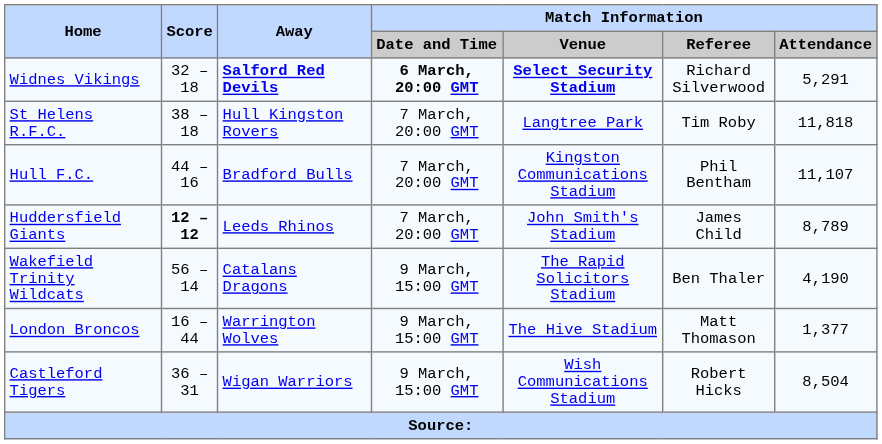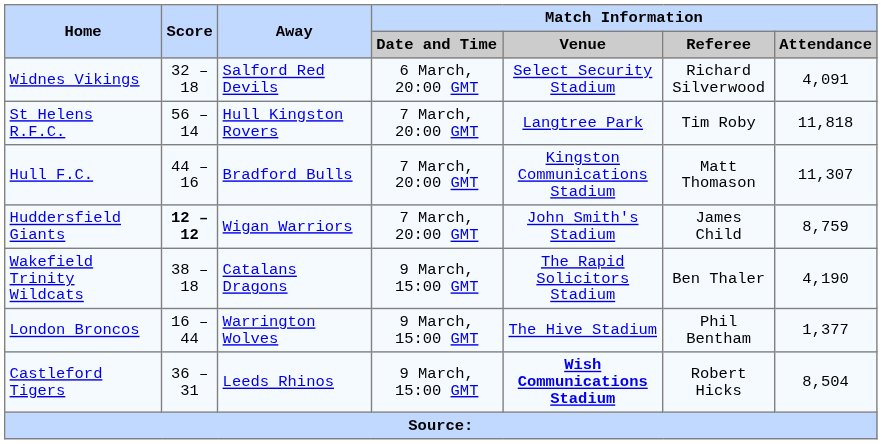 <table border="1" cellpadding="3" cellspacing="0" style="border-collapse:collapse; font-size:85%; text-align:center; width:100%">
 <tr style="background:#c1d8ff;">
 <th rowspan="2" style="width:19%;">Home</th>
 <th rowspan="2" style="width:6%;">Score</th>
 <th rowspan="2" style="width:19%;">Away</th>
 <th colspan=6>Match Information</th>
 </tr>
 <tr style="background:#ccc;">
 <th width=17%>Date and Time</th>
 <th width=19%>Venue</th>
 <th width=13%>Referee</th>
 <th width=7%>Attendance</th>
 </tr>
 <tr style="background:#f5faff;">
 <td align=left> <a href='#'>Widnes Vikings</a></td>
 <td>32 – 18 </td>
-<td align=left><strong> <a href='#'>Salford Red Devils</a></strong></td>
-<td><strong>6 March, 20:00 <a href='#'>GMT</a></strong></td>
-<td><strong><a href='#'>Select Security Stadium</a></strong></td>
+<td align=left> <a href='#'>Salford Red Devils</a></td>
+<td>6 March, 20:00 <a href='#'>GMT</a></td>
+<td><a href='#'>Select Security Stadium</a></td>
 <td>Richard Silverwood</td>
-<td>5,291</td>
+<td>4,091</td>
 </tr>
 <tr style="background:#f5faff;">
 <td align=left> <a href='#'>St Helens R.F.C.</a></td>
-<td>38 – 18 </td>
+<td>56 – 14 </td>
 <td align=left> <a href='#'>Hull Kingston Rovers</a></td>
 <td>7 March, 20:00 <a href='#'>GMT</a></td>
 <td><a href='#'>Langtree Park</a></td>
 <td>Tim Roby</td>
 <td>11,818</td>
 </tr>
 <tr style="background:#f5faff;">
 <td align=left> <a href='#'>Hull F.C.</a></td>
 <td>44 – 16 </td>
 <td align=left> <a href='#'>Bradford Bulls</a></td>
 <td>7 March, 20:00 <a href='#'>GMT</a></td>
 <td><a href='#'>Kingston Communications Stadium</a></td>
-<td>Phil Bentham</td>
-<td>11,107</td>
+<td>Matt Thomason</td>
+<td>11,307</td>
 </tr>
 <tr style="background:#f5faff;">
 <td align=left> <a href='#'>Huddersfield Giants</a></td>
 <td><strong>12 – 12 </strong></td>
-<td align=left> <a href='#'>Leeds Rhinos</a></td>
+<td align=left> <a href='#'>Wigan Warriors</a></td>
 <td>7 March, 20:00 <a href='#'>GMT</a></td>
 <td><a href='#'>John Smith's Stadium</a></td>
 <td>James Child</td>
-<td>8,789</td>
+<td>8,759</td>
 </tr>
 <tr style="background:#f5faff;">
 <td align=left> <a href='#'>Wakefield Trinity Wildcats</a></td>
-<td>56 – 14 </td>
+<td>38 – 18 </td>
 <td align=left> <a href='#'>Catalans Dragons</a></td>
 <td>9 March, 15:00 <a href='#'>GMT</a></td>
 <td><a href='#'>The Rapid Solicitors Stadium</a></td>
 <td>Ben Thaler</td>
 <td>4,190</td>
 </tr>
 <tr style="background:#f5faff;">
 <td align=left> <a href='#'>London Broncos</a></td>
 <td>16 – 44 </td>
 <td align=left> <a href='#'>Warrington Wolves</a></td>
 <td>9 March, 15:00 <a href='#'>GMT</a></td>
 <td><a href='#'>The Hive Stadium</a></td>
-<td>Matt Thomason</td>
+<td>Phil Bentham</td>
 <td>1,377</td>
 </tr>
 <tr style="background:#f5faff;">
 <td align=left> <a href='#'>Castleford Tigers</a></td>
 <td>36 – 31 </td>
-<td align=left> <a href='#'>Wigan Warriors</a></td>
+<td align=left> <a href='#'>Leeds Rhinos</a></td>
 <td>9 March, 15:00 <a href='#'>GMT</a></td>
-<td><a href='#'>Wish Communications Stadium</a></td>
+<td><strong><a href='#'>Wish Communications Stadium</a></strong></td>
 <td>Robert Hicks</td>
 <td>8,504</td>
 </tr>
 <tr style="background:#c1d8ff;">
 <th colspan=12>Source:</th>
 </tr>
 </table>
